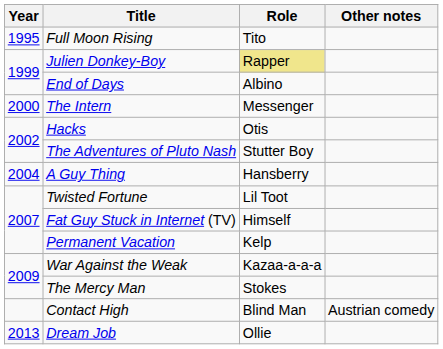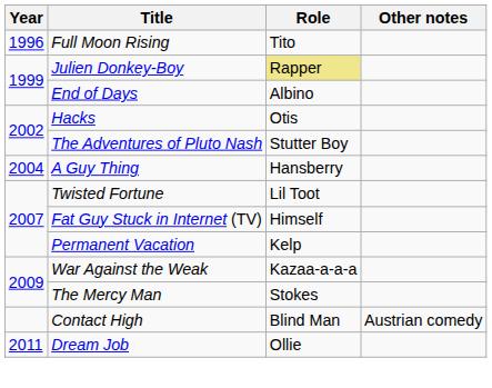 <table class="wikitable" style="font-size: 95%;">
 <tr>
 <th>Year</th>
 <th>Title</th>
 <th>Role</th>
 <th>Other notes</th>
 </tr>
 <tr>
-<td><a href='#'>1995</a></td>
+<td><a href='#'>1996</a></td>
 <td><em>Full Moon Rising</em></td>
 <td>Tito</td>
 <td></td>
 </tr>
 <tr>
 <td rowspan="2"><a href='#'>1999</a></td>
 <td><em><a href='#'>Julien Donkey-Boy</a></em></td>
 <td style="background: khaki;">Rapper</td>
 <td></td>
 </tr>
 <tr>
 <td><em><a href='#'>End of Days</a></em></td>
 <td>Albino</td>
-<td></td>
-</tr>
-<tr>
-<td><a href='#'>2000</a></td>
-<td><em><a href='#'>The Intern</a></em></td>
-<td>Messenger</td>
 <td></td>
 </tr>
 <tr>
 <td rowspan="2"><a href='#'>2002</a></td>
 <td><em><a href='#'>Hacks</a></em></td>
 <td>Otis</td>
 <td></td>
 </tr>
 <tr>
 <td><em><a href='#'>The Adventures of Pluto Nash</a></em></td>
 <td>Stutter Boy</td>
 <td></td>
 </tr>
 <tr>
 <td><a href='#'>2004</a></td>
 <td><em><a href='#'>A Guy Thing</a></em></td>
 <td>Hansberry</td>
 <td></td>
 </tr>
 <tr>
 <td rowspan="3"><a href='#'>2007</a></td>
 <td><em>Twisted Fortune</em></td>
 <td>Lil Toot</td>
 <td></td>
 </tr>
 <tr>
 <td><em><a href='#'>Fat Guy Stuck in Internet</a></em> (TV)</td>
 <td>Himself</td>
 <td></td>
 </tr>
 <tr>
 <td><em><a href='#'>Permanent Vacation</a></em></td>
 <td>Kelp</td>
 <td></td>
 </tr>
 <tr>
 <td rowspan="2"><a href='#'>2009</a></td>
 <td><em>War Against the Weak</em></td>
 <td>Kazaa-a-a-a</td>
 <td></td>
 </tr>
 <tr>
 <td><em>The Mercy Man</em></td>
 <td>Stokes</td>
 <td></td>
 </tr>
 <tr>
 <td></td>
 <td><em>Contact High</em> </td>
 <td>Blind Man</td>
 <td>Austrian comedy</td>
 </tr>
 <tr>
-<td><a href='#'>2013</a></td>
+<td><a href='#'>2011</a></td>
 <td><em><a href='#'>Dream Job</a></em></td>
 <td>Ollie</td>
 <td></td>
 </tr>
 </table>
